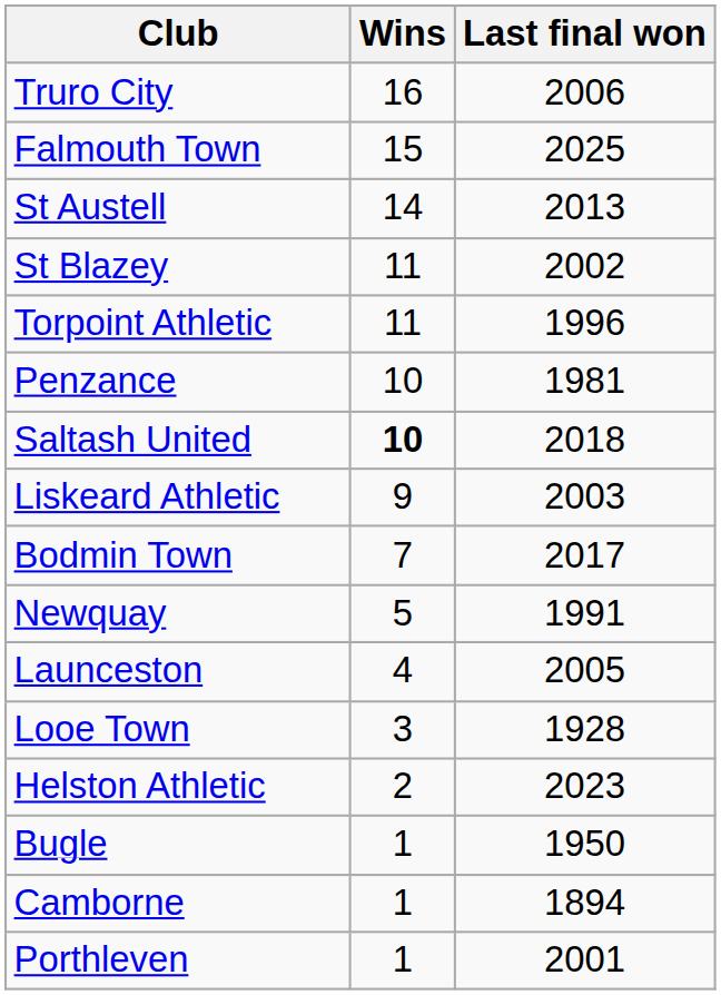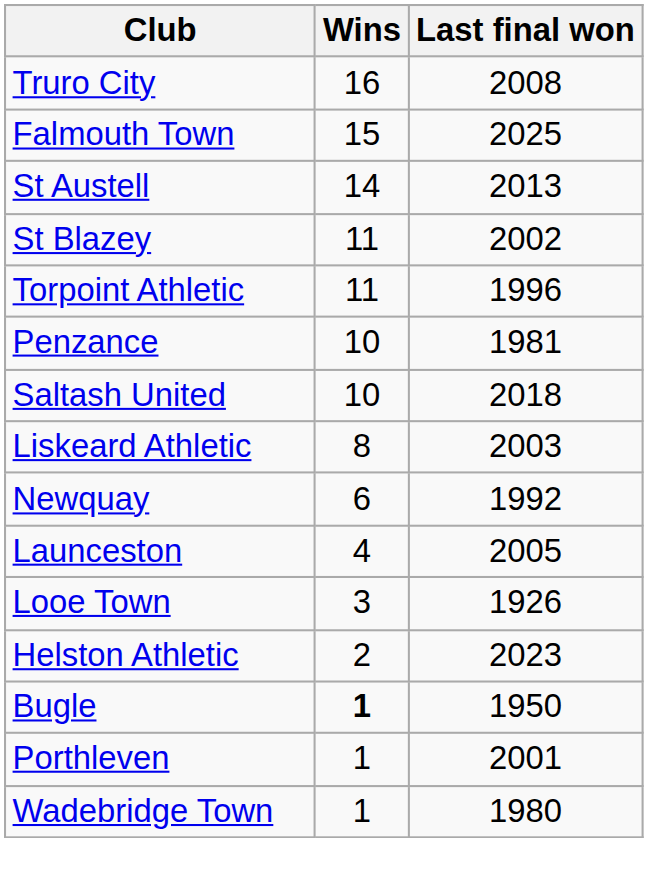 <table class="wikitable sortable" style="text-align: center;">
 <tr>
 <th style="width:9em">Club</th>
 <th>Wins</th>
 <th>Last final won</th>
 </tr>
 <tr>
 <td align=left><a href='#'>Truro City</a></td>
 <td>16</td>
-<td>2006</td>
+<td>2008</td>
 </tr>
 <tr>
 <td align=left><a href='#'>Falmouth Town</a></td>
 <td>15</td>
 <td>2025</td>
 </tr>
 <tr>
 <td align=left><a href='#'>St Austell</a></td>
 <td>14</td>
 <td>2013</td>
 </tr>
 <tr>
 <td align=left><a href='#'>St Blazey</a></td>
 <td>11</td>
 <td>2002</td>
 </tr>
 <tr>
 <td align=left><a href='#'>Torpoint Athletic</a></td>
 <td>11</td>
 <td>1996</td>
 </tr>
 <tr>
 <td align=left><a href='#'>Penzance</a></td>
 <td>10</td>
 <td>1981</td>
 </tr>
 <tr>
 <td align=left><a href='#'>Saltash United</a></td>
-<td><strong>10</strong></td>
+<td>10</td>
 <td>2018</td>
 </tr>
 <tr>
 <td align=left><a href='#'>Liskeard Athletic</a></td>
-<td>9</td>
+<td>8</td>
 <td>2003</td>
 </tr>
 <tr>
-<td align=left><a href='#'>Bodmin Town</a></td>
-<td>7</td>
-<td>2017</td>
-</tr>
-<tr>
 <td align=left><a href='#'>Newquay</a></td>
-<td>5</td>
-<td>1991</td>
+<td>6</td>
+<td>1992</td>
 </tr>
 <tr>
 <td align=left><a href='#'>Launceston</a></td>
 <td>4</td>
 <td>2005</td>
 </tr>
 <tr>
 <td align=left><a href='#'>Looe Town</a></td>
 <td>3</td>
-<td>1928</td>
+<td>1926</td>
 </tr>
 <tr>
 <td align="left"><a href='#'>Helston Athletic</a></td>
 <td>2</td>
 <td>2023</td>
 </tr>
 <tr>
 <td align=left><a href='#'>Bugle</a></td>
-<td>1</td>
+<td><strong>1</strong></td>
 <td>1950</td>
-</tr>
-<tr>
-<td align=left><a href='#'>Camborne</a></td>
-<td>1</td>
-<td>1894</td>
 </tr>
 <tr>
 <td align=left><a href='#'>Porthleven</a></td>
 <td>1</td>
 <td>2001</td>
 </tr>
+<tr>
+<td align=left><a href='#'>Wadebridge Town</a></td>
+<td>1</td>
+<td>1980</td>
+</tr>
 </table>
